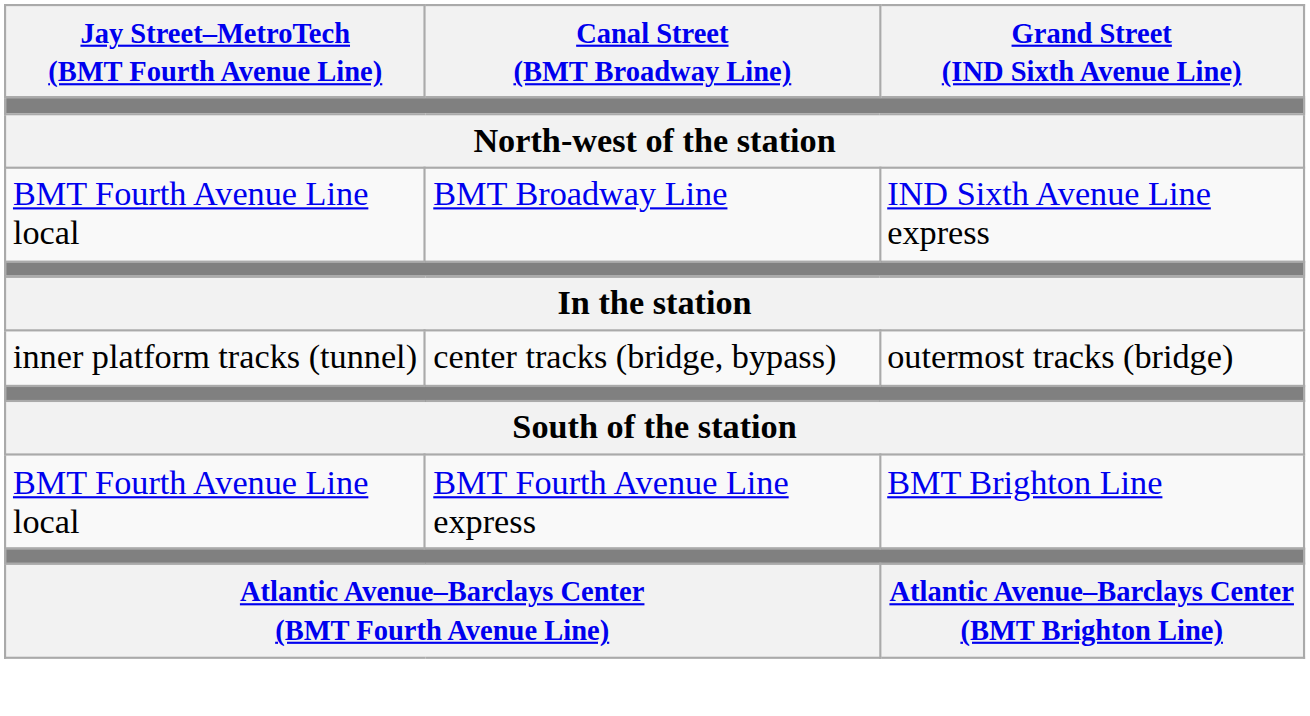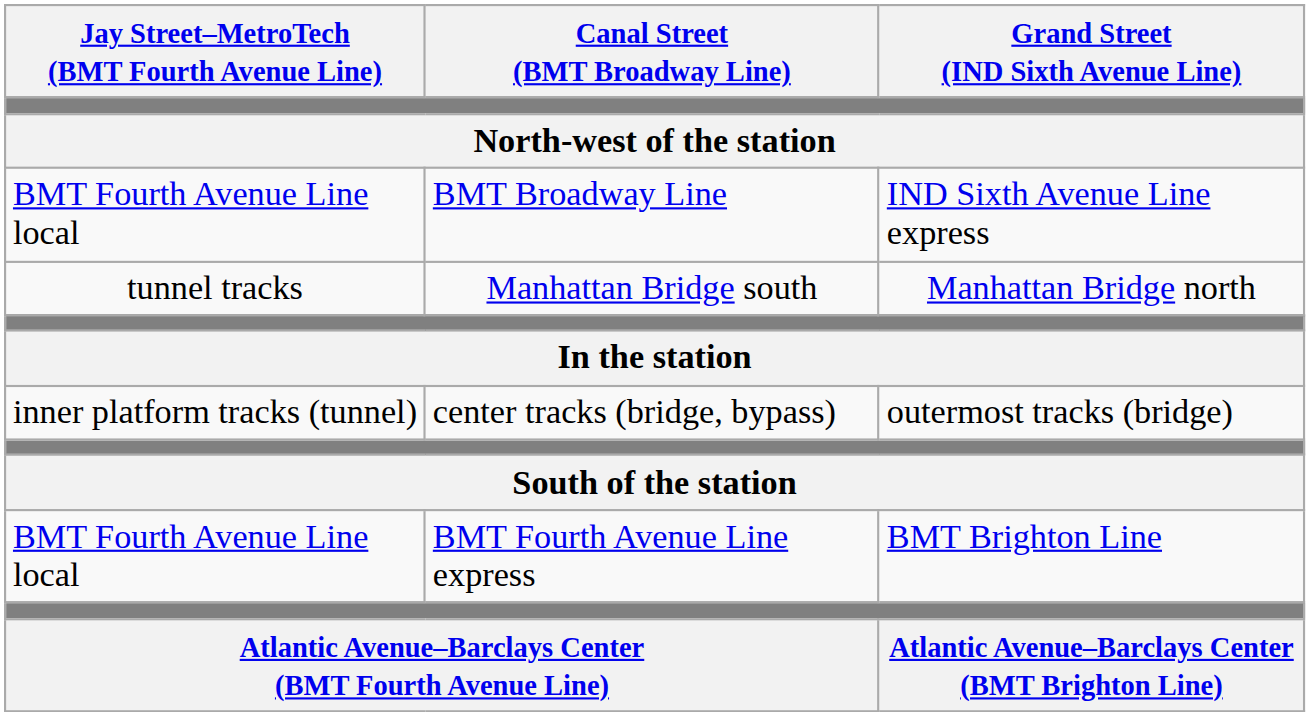 <table class="wikitable">
 <tr>
 <th><small><a href='#'>Jay Street–MetroTech<br>(BMT Fourth Avenue Line)</a></small></th>
 <th><small><a href='#'>Canal Street<br>(BMT Broadway Line)</a></small></th>
 <th><small><a href='#'>Grand Street<br>(IND Sixth Avenue Line)</a></small></th>
 </tr>
 <tr>
 <td bgcolor=#808080 colspan=3></td>
 </tr>
 <tr>
 <th colspan=3>North-west of the station</th>
 </tr>
 <tr valign=top>
 <td><a href='#'>BMT Fourth Avenue Line</a> local<br></td>
 <td><a href='#'>BMT Broadway Line</a><br></td>
 <td><a href='#'>IND Sixth Avenue Line</a> express<br></td>
+</tr>
+<tr>
+<td align=center>tunnel tracks</td>
+<td align=center><a href='#'>Manhattan Bridge</a> south</td>
+<td align=center><a href='#'>Manhattan Bridge</a> north</td>
 </tr>
 <tr>
 <td bgcolor=#808080 colspan=3></td>
 </tr>
 <tr>
 <th colspan=3>In the station</th>
 </tr>
 <tr valign=top>
 <td>inner platform tracks (tunnel)<br></td>
 <td>center tracks (bridge, bypass)<br></td>
 <td>outermost tracks (bridge)<br></td>
 </tr>
 <tr>
 <td bgcolor=#808080 colspan=3></td>
 </tr>
 <tr>
 <th colspan=3>South of the station</th>
 </tr>
 <tr valign=top>
 <td><a href='#'>BMT Fourth Avenue Line</a> local<br></td>
 <td><a href='#'>BMT Fourth Avenue Line</a> express<br></td>
 <td><a href='#'>BMT Brighton Line</a><br></td>
 </tr>
 <tr>
 <td bgcolor=#808080 colspan=3></td>
 </tr>
 <tr>
 <th colspan=2><small><a href='#'>Atlantic Avenue–Barclays Center<br>(BMT Fourth Avenue Line)</a></small></th>
 <th><small><a href='#'>Atlantic Avenue–Barclays Center<br>(BMT Brighton Line)</a></small></th>
 </tr>
 </table>
